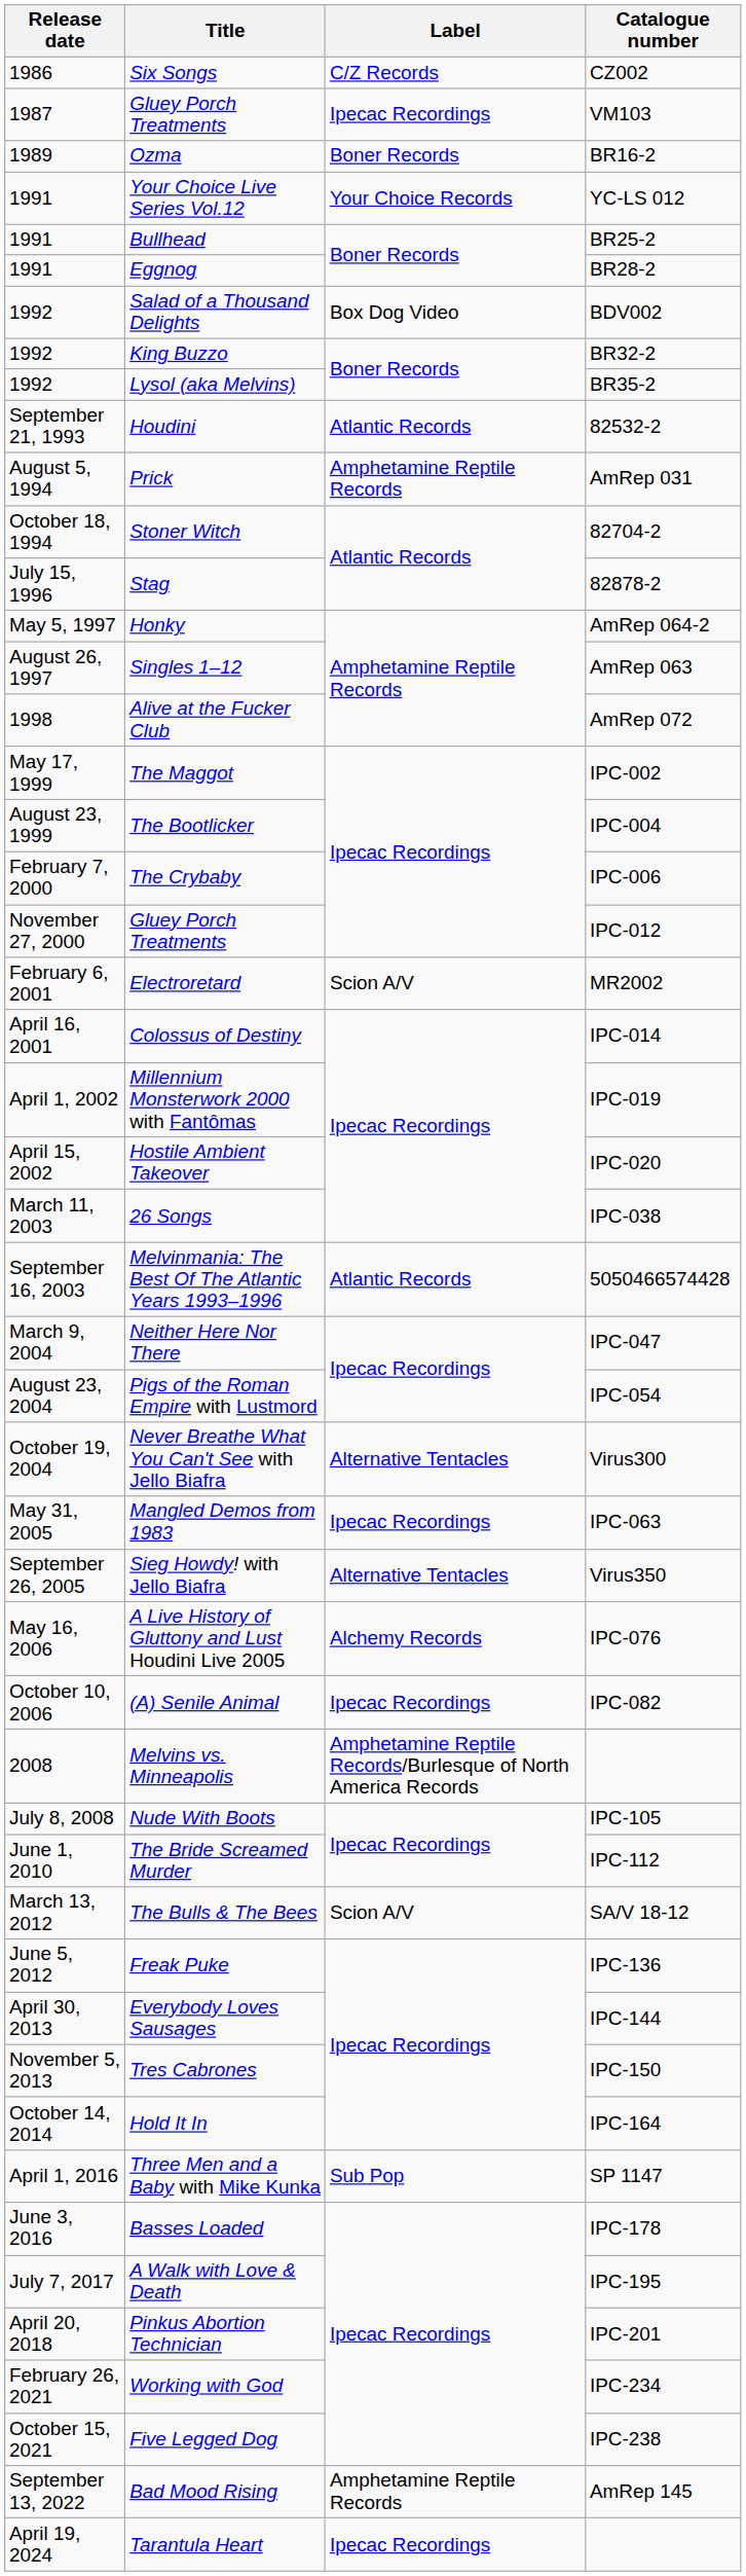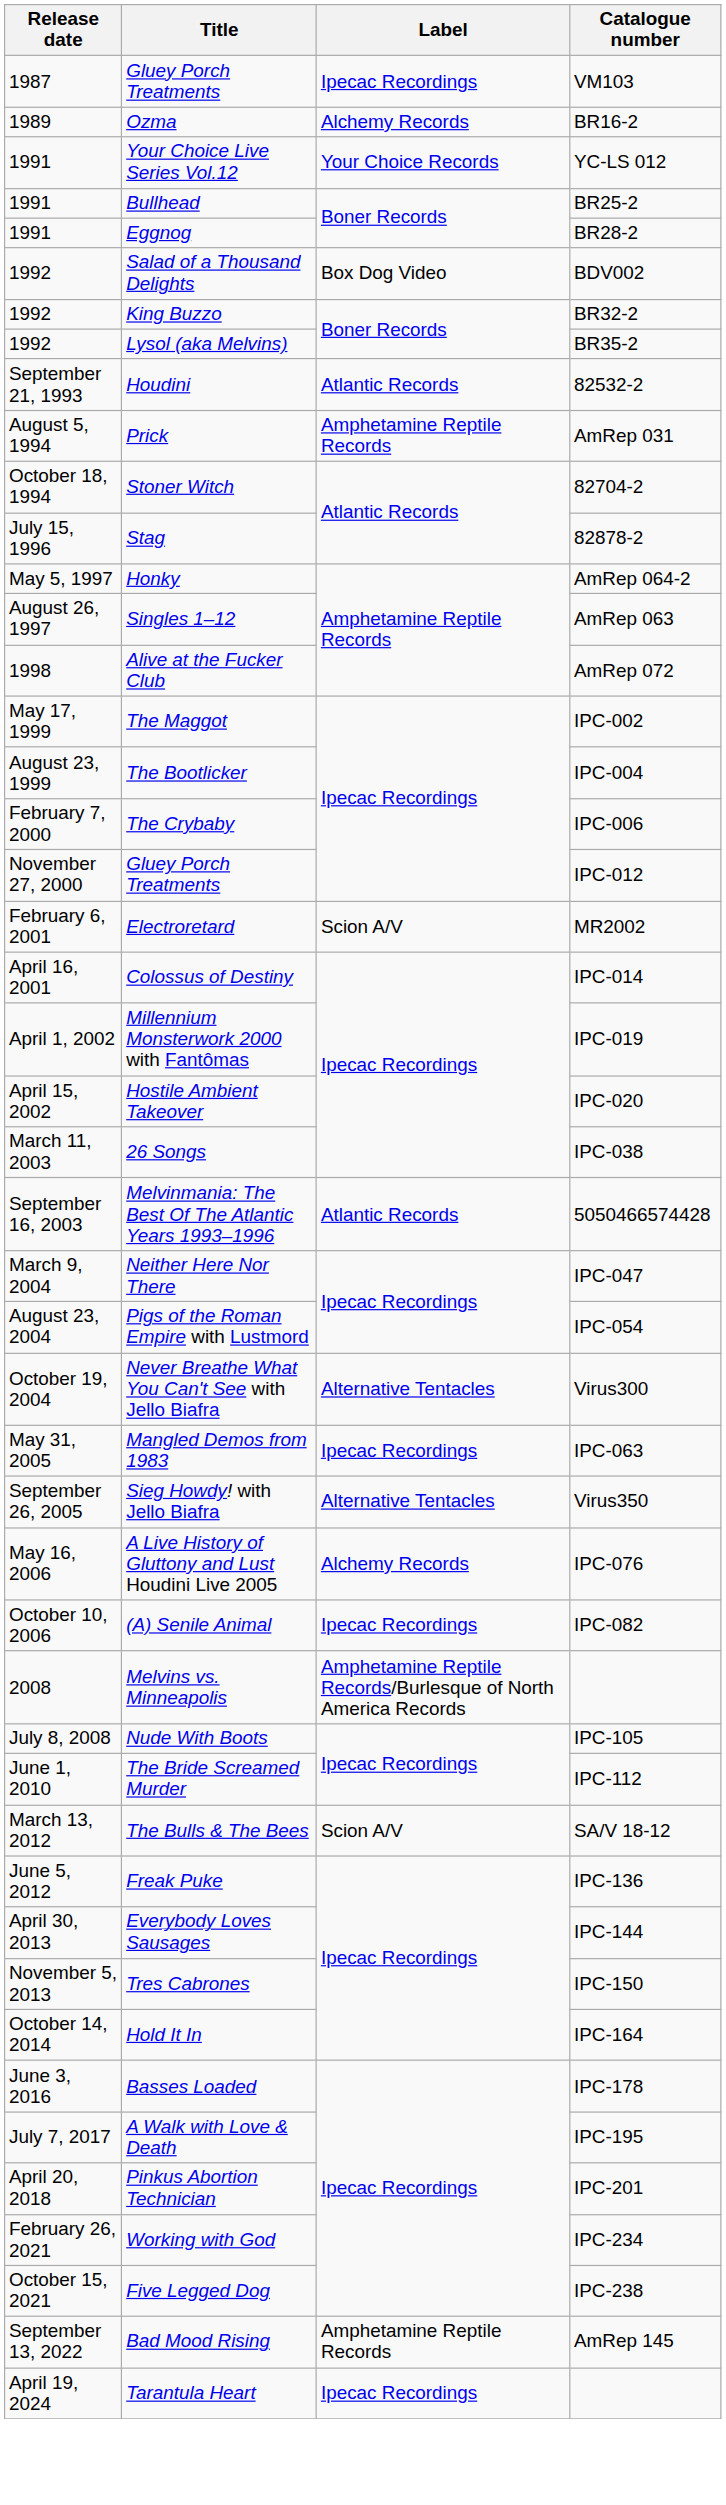 <table class="wikitable">
 <tr>
 <th scope="col">Release date</th>
 <th scope="col">Title</th>
 <th scope="col">Label</th>
 <th scope="col">Catalogue number</th>
-</tr>
-<tr>
-<td>1986</td>
-<td><em><a href='#'>Six Songs</a></em></td>
-<td><a href='#'>C/Z Records</a></td>
-<td>CZ002</td>
 </tr>
 <tr>
 <td>1987</td>
 <td><em><a href='#'>Gluey Porch Treatments</a></em></td>
 <td><a href='#'>Ipecac Recordings</a></td>
 <td>VM103</td>
 </tr>
 <tr>
 <td>1989</td>
 <td><em><a href='#'>Ozma</a></em></td>
-<td><a href='#'>Boner Records</a></td>
+<td><a href='#'>Alchemy Records</a></td>
 <td>BR16-2</td>
 </tr>
 <tr>
 <td>1991</td>
 <td><em><a href='#'>Your Choice Live Series Vol.12</a></em></td>
 <td><a href='#'>Your Choice Records</a></td>
 <td>YC-LS 012</td>
 </tr>
 <tr>
 <td>1991</td>
 <td><em><a href='#'>Bullhead</a></em></td>
 <td rowspan="2"><a href='#'>Boner Records</a></td>
 <td>BR25-2</td>
 </tr>
 <tr>
 <td>1991</td>
 <td><em><a href='#'>Eggnog</a></em></td>
 <td>BR28-2</td>
 </tr>
 <tr>
 <td>1992</td>
 <td><em><a href='#'>Salad of a Thousand Delights</a></em></td>
 <td>Box Dog Video</td>
 <td>BDV002</td>
 </tr>
 <tr>
 <td>1992</td>
 <td><em><a href='#'>King Buzzo</a></em></td>
 <td rowspan="2"><a href='#'>Boner Records</a></td>
 <td>BR32-2</td>
 </tr>
 <tr>
 <td>1992</td>
 <td><em><a href='#'>Lysol (aka Melvins)</a></em></td>
 <td>BR35-2</td>
 </tr>
 <tr>
 <td>September 21, 1993</td>
 <td><em><a href='#'>Houdini</a></em></td>
 <td><a href='#'>Atlantic Records</a></td>
 <td>82532-2</td>
 </tr>
 <tr>
 <td>August 5, 1994</td>
 <td><em><a href='#'>Prick</a></em></td>
 <td><a href='#'>Amphetamine Reptile Records</a></td>
 <td>AmRep 031</td>
 </tr>
 <tr>
 <td>October 18, 1994</td>
 <td><em><a href='#'>Stoner Witch</a></em></td>
 <td rowspan="2"><a href='#'>Atlantic Records</a></td>
 <td>82704-2</td>
 </tr>
 <tr>
 <td>July 15, 1996</td>
 <td><em><a href='#'>Stag</a></em></td>
 <td>82878-2</td>
 </tr>
 <tr>
 <td>May 5, 1997</td>
 <td><em><a href='#'>Honky</a></em></td>
 <td rowspan="3"><a href='#'>Amphetamine Reptile Records</a></td>
 <td>AmRep 064-2</td>
 </tr>
 <tr>
 <td>August 26, 1997</td>
 <td><em><a href='#'>Singles 1–12</a></em></td>
 <td>AmRep 063</td>
 </tr>
 <tr>
 <td>1998</td>
 <td><em><a href='#'>Alive at the Fucker Club</a></em></td>
 <td>AmRep 072</td>
 </tr>
 <tr>
 <td>May 17, 1999</td>
 <td><em><a href='#'>The Maggot</a></em></td>
 <td rowspan="4"><a href='#'>Ipecac Recordings</a></td>
 <td>IPC-002</td>
 </tr>
 <tr>
 <td>August 23, 1999</td>
 <td><em><a href='#'>The Bootlicker</a></em></td>
 <td>IPC-004</td>
 </tr>
 <tr>
 <td>February 7, 2000</td>
 <td><em><a href='#'>The Crybaby</a></em></td>
 <td>IPC-006</td>
 </tr>
 <tr>
 <td>November 27, 2000</td>
 <td><em><a href='#'>Gluey Porch Treatments</a></em></td>
 <td>IPC-012</td>
 </tr>
 <tr>
 <td>February 6, 2001</td>
 <td><em><a href='#'>Electroretard</a></em></td>
 <td>Scion A/V</td>
 <td>MR2002</td>
 </tr>
 <tr>
 <td>April 16, 2001</td>
 <td><em><a href='#'>Colossus of Destiny</a></em></td>
 <td rowspan="4"><a href='#'>Ipecac Recordings</a></td>
 <td>IPC-014</td>
 </tr>
 <tr>
 <td>April 1, 2002</td>
 <td><em><a href='#'>Millennium Monsterwork 2000</a></em> with <a href='#'>Fantômas</a></td>
 <td>IPC-019</td>
 </tr>
 <tr>
 <td>April 15, 2002</td>
 <td><em><a href='#'>Hostile Ambient Takeover</a></em></td>
 <td>IPC-020</td>
 </tr>
 <tr>
 <td>March 11, 2003</td>
 <td><em><a href='#'>26 Songs</a></em></td>
 <td>IPC-038</td>
 </tr>
 <tr>
 <td>September 16, 2003</td>
 <td><em><a href='#'>Melvinmania: The Best Of The Atlantic Years 1993–1996</a></em></td>
 <td><a href='#'>Atlantic Records</a></td>
 <td>5050466574428</td>
 </tr>
 <tr>
 <td>March 9, 2004</td>
 <td><em><a href='#'>Neither Here Nor There</a></em></td>
 <td rowspan="2"><a href='#'>Ipecac Recordings</a></td>
 <td>IPC-047</td>
 </tr>
 <tr>
 <td>August 23, 2004</td>
 <td><em><a href='#'>Pigs of the Roman Empire</a></em> with <a href='#'>Lustmord</a></td>
 <td>IPC-054</td>
 </tr>
 <tr>
 <td>October 19, 2004</td>
 <td><em><a href='#'>Never Breathe What You Can't See</a></em> with <a href='#'>Jello Biafra</a></td>
 <td><a href='#'>Alternative Tentacles</a></td>
 <td>Virus300</td>
 </tr>
 <tr>
 <td>May 31, 2005</td>
 <td><em><a href='#'>Mangled Demos from 1983</a></em></td>
 <td><a href='#'>Ipecac Recordings</a></td>
 <td>IPC-063</td>
 </tr>
 <tr>
 <td>September 26, 2005</td>
 <td><em><a href='#'>Sieg Howdy</a>!</em> with <a href='#'>Jello Biafra</a></td>
 <td><a href='#'>Alternative Tentacles</a></td>
 <td>Virus350</td>
 </tr>
 <tr>
 <td>May 16, 2006</td>
 <td><em><a href='#'>A Live History of Gluttony and Lust</a></em><br>Houdini Live 2005</td>
 <td><a href='#'>Alchemy Records</a></td>
 <td>IPC-076</td>
 </tr>
 <tr>
 <td>October 10, 2006</td>
 <td><em><a href='#'>(A) Senile Animal</a></em></td>
 <td><a href='#'>Ipecac Recordings</a></td>
 <td>IPC-082</td>
 </tr>
 <tr>
 <td>2008</td>
 <td><em><a href='#'>Melvins vs. Minneapolis</a></em></td>
 <td><a href='#'>Amphetamine Reptile Records</a>/Burlesque of North America Records</td>
 <td></td>
 </tr>
 <tr>
 <td>July 8, 2008</td>
 <td><em><a href='#'>Nude With Boots</a></em></td>
 <td rowspan="2"><a href='#'>Ipecac Recordings</a></td>
 <td>IPC-105</td>
 </tr>
 <tr>
 <td>June 1, 2010</td>
 <td><em><a href='#'>The Bride Screamed Murder</a></em></td>
 <td>IPC-112</td>
 </tr>
 <tr>
 <td>March 13, 2012</td>
 <td><em><a href='#'>The Bulls & The Bees</a></em></td>
 <td>Scion A/V</td>
 <td>SA/V 18-12</td>
 </tr>
 <tr>
 <td>June 5, 2012</td>
 <td><em><a href='#'>Freak Puke</a></em></td>
 <td rowspan="4"><a href='#'>Ipecac Recordings</a></td>
 <td>IPC-136</td>
 </tr>
 <tr>
 <td>April 30, 2013</td>
 <td><em><a href='#'>Everybody Loves Sausages</a></em></td>
 <td>IPC-144</td>
 </tr>
 <tr>
 <td>November 5, 2013</td>
 <td><em><a href='#'>Tres Cabrones</a></em></td>
 <td>IPC-150</td>
 </tr>
 <tr>
 <td>October 14, 2014</td>
 <td><em><a href='#'>Hold It In</a></em></td>
 <td>IPC-164</td>
 </tr>
 <tr>
-<td>April 1, 2016</td>
-<td><em><a href='#'>Three Men and a Baby</a></em> with <a href='#'>Mike Kunka</a></td>
-<td><a href='#'>Sub Pop</a></td>
-<td>SP 1147</td>
-</tr>
-<tr>
 <td>June 3, 2016</td>
 <td><em><a href='#'>Basses Loaded</a></em></td>
 <td rowspan="5"><a href='#'>Ipecac Recordings</a></td>
 <td>IPC-178</td>
 </tr>
 <tr>
 <td>July 7, 2017</td>
 <td><em><a href='#'>A Walk with Love & Death</a></em></td>
 <td>IPC-195</td>
 </tr>
 <tr>
 <td>April 20, 2018</td>
 <td><em><a href='#'>Pinkus Abortion Technician</a></em></td>
 <td>IPC-201</td>
 </tr>
 <tr>
 <td>February 26, 2021</td>
 <td><em><a href='#'>Working with God</a></em></td>
 <td>IPC-234</td>
 </tr>
 <tr>
 <td>October 15, 2021</td>
 <td><em><a href='#'>Five Legged Dog</a></em></td>
 <td>IPC-238</td>
 </tr>
 <tr>
 <td>September 13, 2022</td>
 <td><em><a href='#'>Bad Mood Rising</a></em></td>
 <td>Amphetamine Reptile Records</td>
 <td>AmRep 145</td>
 </tr>
 <tr>
 <td>April 19, 2024</td>
 <td><em><a href='#'>Tarantula Heart</a></td>
 <td><a href='#'>Ipecac Recordings</a></td>
 <td></td>
 </tr>
 </table>
